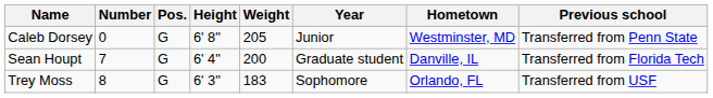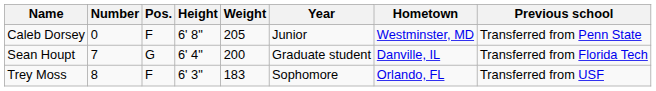 <table class="wikitable sortable" border="1">
 <tr>
 <th>Name</th>
 <th>Number</th>
 <th>Pos.</th>
 <th>Height</th>
 <th>Weight</th>
 <th>Year</th>
 <th>Hometown</th>
 <th class="unsortable">Previous school</th>
 </tr>
 <tr>
 <td>Caleb Dorsey</td>
 <td>0</td>
-<td>G</td>
+<td>F</td>
 <td>6' 8"</td>
 <td>205</td>
 <td>Junior</td>
 <td><a href='#'>Westminster, MD</a></td>
 <td>Transferred from <a href='#'>Penn State</a></td>
 </tr>
 <tr>
 <td>Sean Houpt</td>
 <td>7</td>
 <td>G</td>
 <td>6' 4"</td>
 <td>200</td>
 <td>Graduate student</td>
 <td><a href='#'>Danville, IL</a></td>
 <td>Transferred from <a href='#'>Florida Tech</a></td>
 </tr>
 <tr>
 <td>Trey Moss</td>
 <td>8</td>
-<td>G</td>
+<td>F</td>
 <td>6' 3"</td>
 <td>183</td>
 <td>Sophomore</td>
 <td><a href='#'>Orlando, FL</a></td>
 <td>Transferred from <a href='#'>USF</a></td>
 </tr>
 </table>
